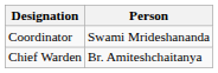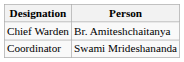 <table class="wikitable">
 <tr>
 <th>Designation</th>
 <th>Person</th>
 </tr>
 <tr>
+<td>Chief Warden</td>
+<td>Br. Amiteshchaitanya</td>
+</tr>
+<tr>
 <td>Coordinator</td>
 <td>Swami Mrideshananda</td>
 </tr>
-<tr>
-<td>Chief Warden</td>
-<td>Br. Amiteshchaitanya</td>
-</tr>
 </table>
